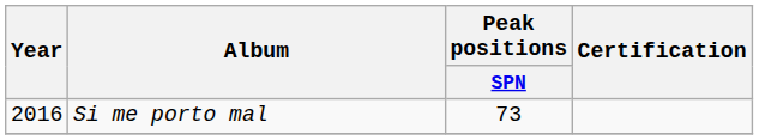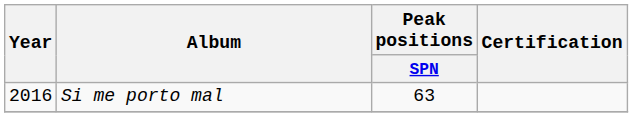 <table class="wikitable">
 <tr>
 <th rowspan="2" style="text-align:center; width:10px;">Year</th>
 <th rowspan="2" style="text-align:center; width:220px;">Album</th>
 <th style="text-align:center; width:20px;">Peak positions</th>
 <th rowspan="2" style="text-align:center; width:70px;">Certification</th>
 </tr>
 <tr>
 <th scope="col" style="width:3em;font-size:90%;"><a href='#'>SPN</a><br></th>
 </tr>
 <tr>
 <td style="text-align:center;">2016</td>
 <td><em>Si me porto mal</em></td>
-<td style="text-align:center;">73</td>
+<td style="text-align:center;">63</td>
 <td style="text-align:center;"></td>
 </tr>
 <tr>
 </tr>
 </table>
